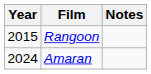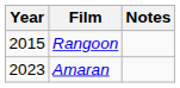 <table class="wikitable">
 <tr>
 <th>Year</th>
 <th>Film</th>
 <th>Notes</th>
 </tr>
 <tr>
 <td>2015</td>
 <td><em><a href='#'>Rangoon</a></em></td>
 <td></td>
 </tr>
 <tr>
-<td>2024</td>
+<td>2023</td>
 <td><em><a href='#'>Amaran</a></em></td>
 <td></td>
 </tr>
 </table>
